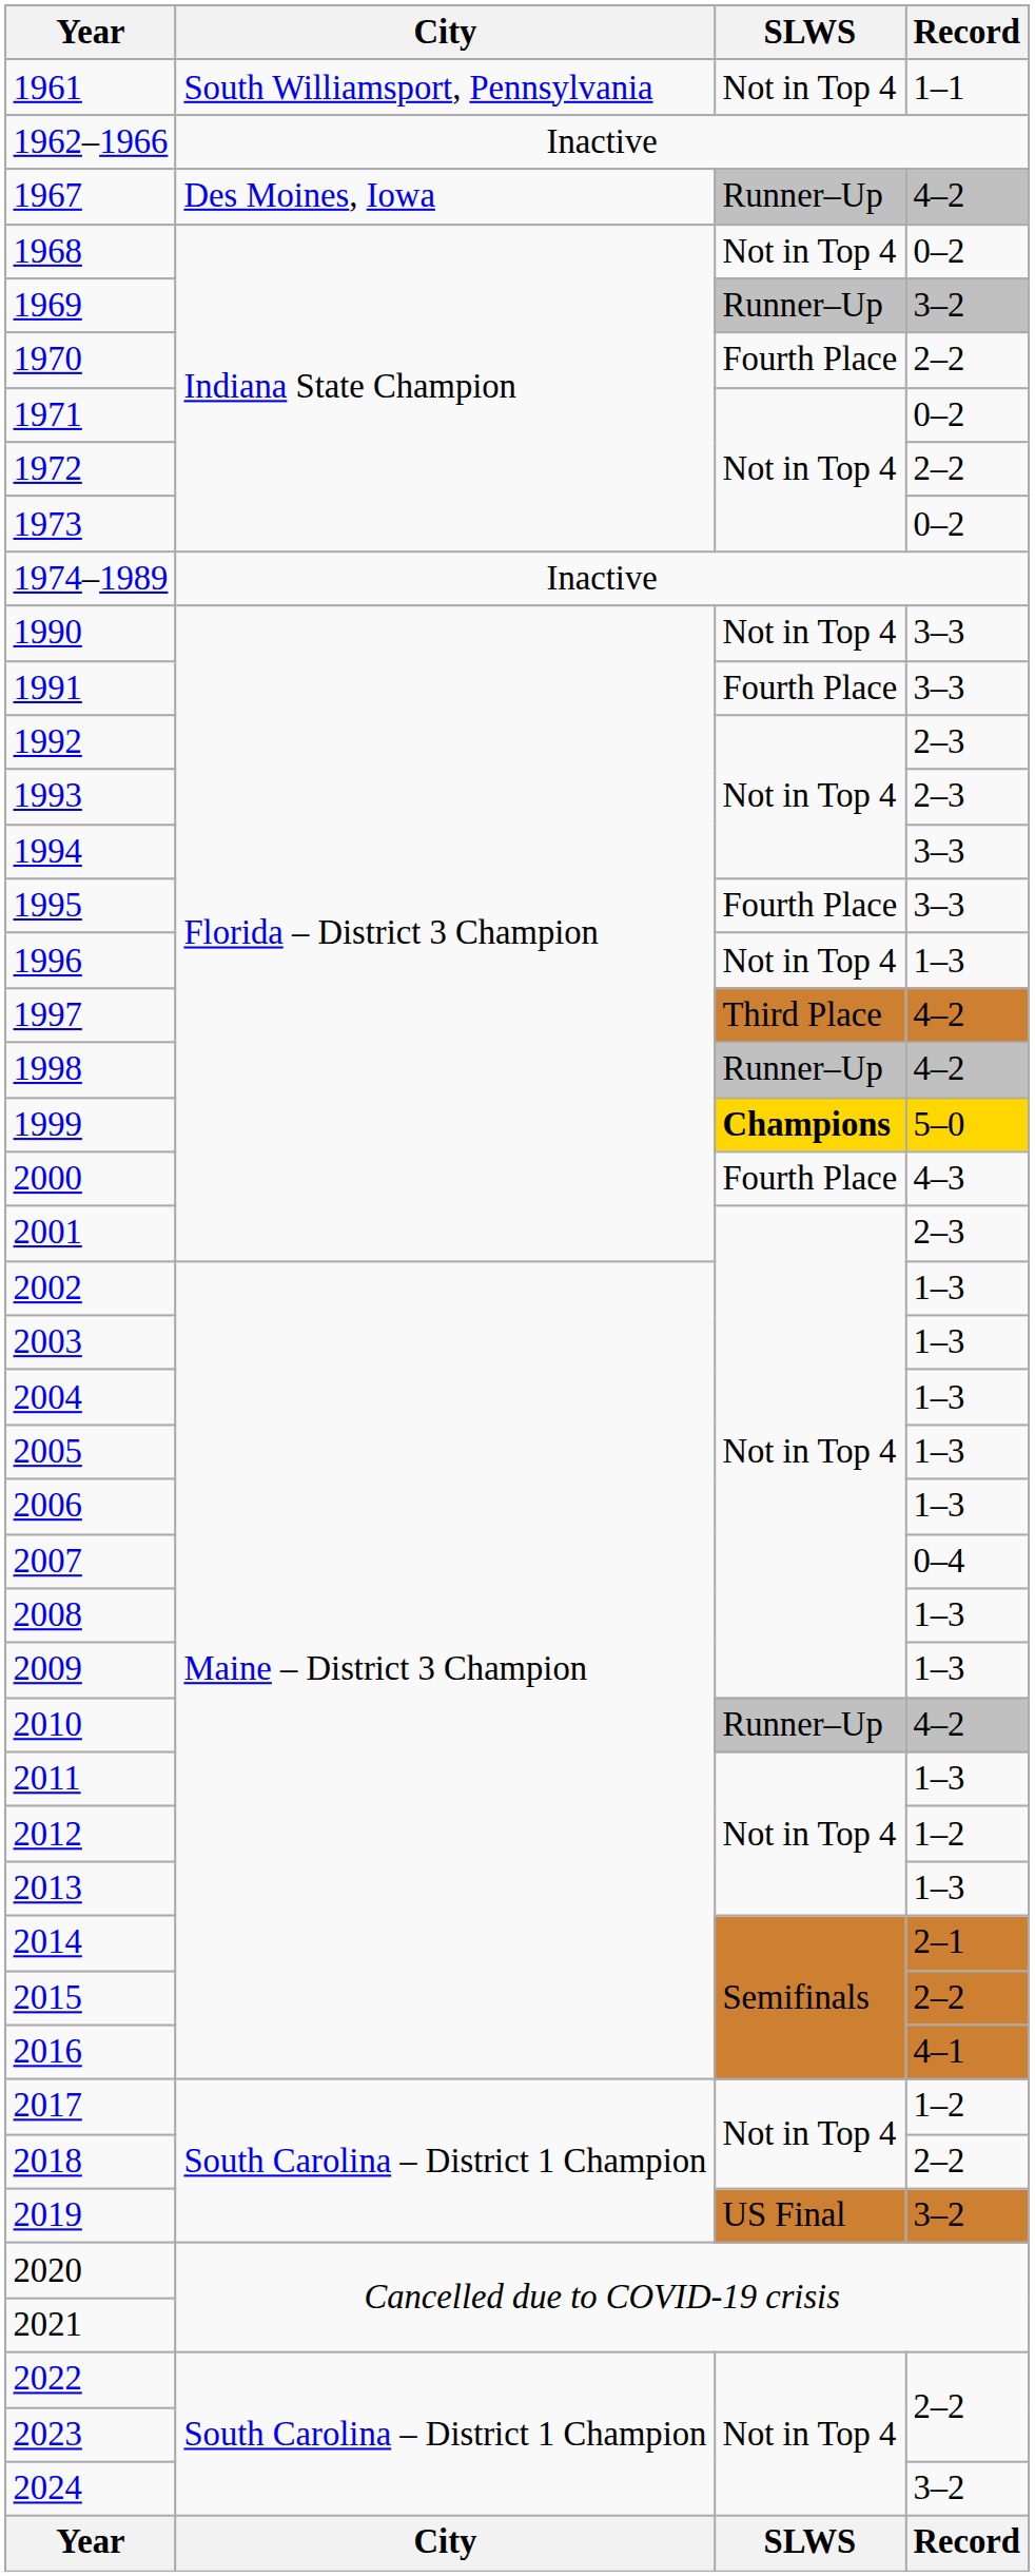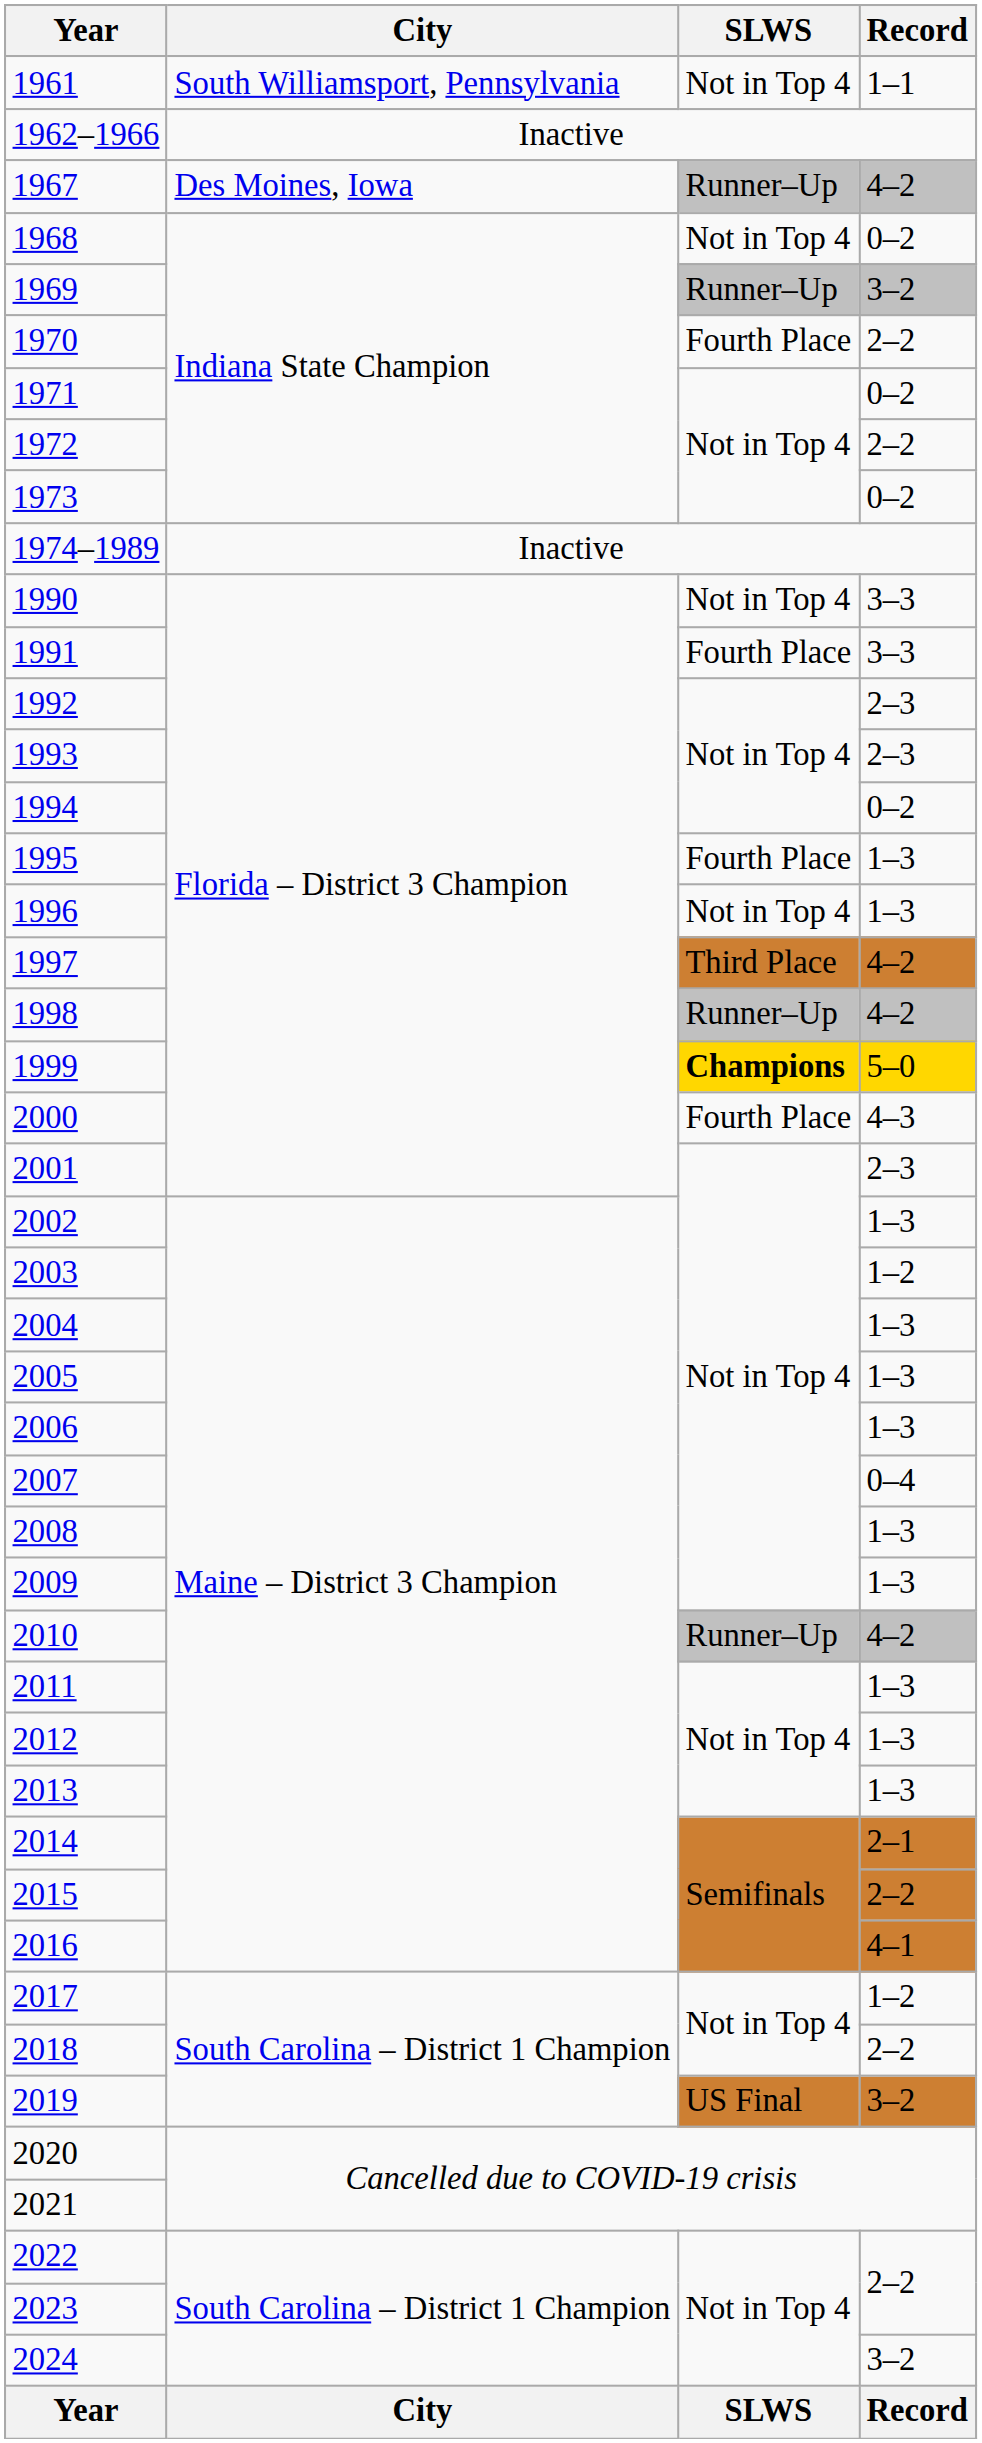 <table class="wikitable">
 <tr>
 <th>Year</th>
 <th>City</th>
 <th>SLWS</th>
 <th>Record</th>
 </tr>
 <tr>
 <td><a href='#'>1961</a></td>
 <td> <a href='#'>South Williamsport</a>, <a href='#'>Pennsylvania</a></td>
 <td>Not in Top 4</td>
 <td>1–1</td>
 </tr>
 <tr>
 <td><a href='#'>1962</a>–<a href='#'>1966</a></td>
 <td align=center colspan=3>Inactive</td>
 </tr>
 <tr>
 <td><a href='#'>1967</a></td>
 <td> <a href='#'>Des Moines</a>, <a href='#'>Iowa</a></td>
 <td style="background:silver;">Runner–Up</td>
 <td style="background:silver;">4–2</td>
 </tr>
 <tr>
 <td><a href='#'>1968</a></td>
 <td rowspan=6> <a href='#'>Indiana</a> State Champion</td>
 <td>Not in Top 4</td>
 <td>0–2</td>
 </tr>
 <tr>
 <td><a href='#'>1969</a></td>
 <td style="background:silver;">Runner–Up</td>
 <td style="background:silver;">3–2</td>
 </tr>
 <tr>
 <td><a href='#'>1970</a></td>
 <td>Fourth Place</td>
 <td>2–2</td>
 </tr>
 <tr>
 <td><a href='#'>1971</a></td>
 <td rowspan=3>Not in Top 4</td>
 <td>0–2</td>
 </tr>
 <tr>
 <td><a href='#'>1972</a></td>
 <td>2–2</td>
 </tr>
 <tr>
 <td><a href='#'>1973</a></td>
 <td>0–2</td>
 </tr>
 <tr>
 <td><a href='#'>1974</a>–<a href='#'>1989</a></td>
 <td align=center colspan=3>Inactive</td>
 </tr>
 <tr>
 <td><a href='#'>1990</a></td>
 <td rowspan=12> <a href='#'>Florida</a> – District 3 Champion</td>
 <td>Not in Top 4</td>
 <td>3–3</td>
 </tr>
 <tr>
 <td><a href='#'>1991</a></td>
 <td>Fourth Place</td>
 <td>3–3</td>
 </tr>
 <tr>
 <td><a href='#'>1992</a></td>
 <td rowspan=3>Not in Top 4</td>
 <td>2–3</td>
 </tr>
 <tr>
 <td><a href='#'>1993</a></td>
 <td>2–3</td>
 </tr>
 <tr>
 <td><a href='#'>1994</a></td>
-<td>3–3</td>
+<td>0–2</td>
 </tr>
 <tr>
 <td><a href='#'>1995</a></td>
 <td>Fourth Place</td>
-<td>3–3</td>
+<td>1–3</td>
 </tr>
 <tr>
 <td><a href='#'>1996</a></td>
 <td>Not in Top 4</td>
 <td>1–3</td>
 </tr>
 <tr>
 <td><a href='#'>1997</a></td>
 <td style="background:#cd7f32;">Third Place</td>
 <td style="background:#cd7f32;">4–2</td>
 </tr>
 <tr>
 <td><a href='#'>1998</a></td>
 <td style="background:silver;">Runner–Up</td>
 <td style="background:silver;">4–2</td>
 </tr>
 <tr>
 <td><a href='#'>1999</a></td>
 <td style="background:gold;"><strong>Champions</strong></td>
 <td style="background:gold;">5–0</td>
 </tr>
 <tr>
 <td><a href='#'>2000</a></td>
 <td>Fourth Place</td>
 <td>4–3</td>
 </tr>
 <tr>
 <td><a href='#'>2001</a></td>
 <td rowspan=9>Not in Top 4</td>
 <td>2–3</td>
 </tr>
 <tr>
 <td><a href='#'>2002</a></td>
 <td rowspan=15> <a href='#'>Maine</a> – District 3 Champion</td>
 <td>1–3</td>
 </tr>
 <tr>
 <td><a href='#'>2003</a></td>
-<td>1–3</td>
+<td>1–2</td>
 </tr>
 <tr>
 <td><a href='#'>2004</a></td>
 <td>1–3</td>
 </tr>
 <tr>
 <td><a href='#'>2005</a></td>
 <td>1–3</td>
 </tr>
 <tr>
 <td><a href='#'>2006</a></td>
 <td>1–3</td>
 </tr>
 <tr>
 <td><a href='#'>2007</a></td>
 <td>0–4</td>
 </tr>
 <tr>
 <td><a href='#'>2008</a></td>
 <td>1–3</td>
 </tr>
 <tr>
 <td><a href='#'>2009</a></td>
 <td>1–3</td>
 </tr>
 <tr>
 <td><a href='#'>2010</a></td>
 <td style="background:silver;">Runner–Up</td>
 <td style="background:silver;">4–2</td>
 </tr>
 <tr>
 <td><a href='#'>2011</a></td>
 <td rowspan=3>Not in Top 4</td>
 <td>1–3</td>
 </tr>
 <tr>
 <td><a href='#'>2012</a></td>
-<td>1–2</td>
+<td>1–3</td>
 </tr>
 <tr>
 <td><a href='#'>2013</a></td>
 <td>1–3</td>
 </tr>
 <tr>
 <td><a href='#'>2014</a></td>
 <td style="background:#cd7f32;" rowspan=3>Semifinals</td>
 <td style="background:#cd7f32;">2–1</td>
 </tr>
 <tr>
 <td><a href='#'>2015</a></td>
 <td style="background:#cd7f32;">2–2</td>
 </tr>
 <tr>
 <td><a href='#'>2016</a></td>
 <td style="background:#cd7f32;">4–1</td>
 </tr>
 <tr>
 <td><a href='#'>2017</a></td>
 <td rowspan=3> <a href='#'>South Carolina</a> – District 1 Champion</td>
 <td rowspan=2>Not in Top 4</td>
 <td>1–2</td>
 </tr>
 <tr>
 <td><a href='#'>2018</a></td>
 <td>2–2</td>
 </tr>
 <tr>
 <td><a href='#'>2019</a></td>
 <td style="background:#cd7f32;">US Final</td>
 <td style="background:#cd7f32;">3–2</td>
 </tr>
 <tr>
 <td>2020</td>
 <td colspan=3 rowspan=2 style="text-align:center;"><em>Cancelled due to COVID-19 crisis</em> </td>
 </tr>
 <tr>
 <td>2021</td>
 </tr>
 <tr>
 <td><a href='#'>2022</a></td>
 <td rowspan=3> <a href='#'>South Carolina</a> – District 1 Champion</td>
 <td rowspan=3>Not in Top 4</td>
 <td rowspan=2>2–2</td>
 </tr>
 <tr>
 <td><a href='#'>2023</a></td>
 </tr>
 <tr>
 <td><a href='#'>2024</a></td>
 <td>3–2</td>
 </tr>
 <tr>
 <th>Year</th>
 <th>City</th>
 <th>SLWS</th>
 <th>Record</th>
 </tr>
 </table>
